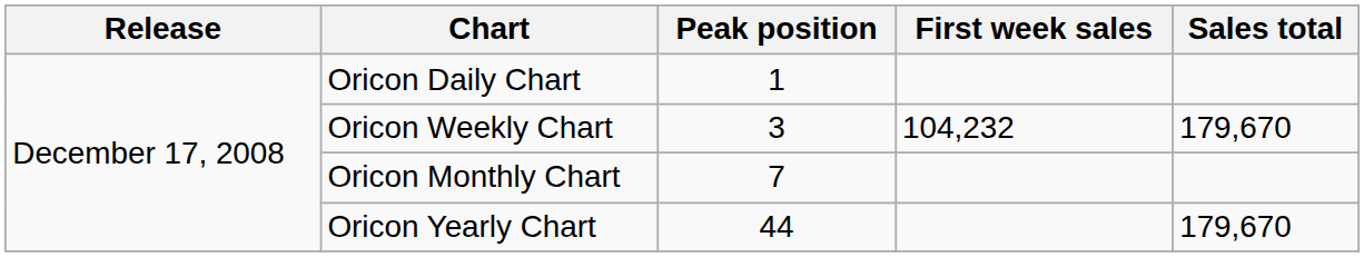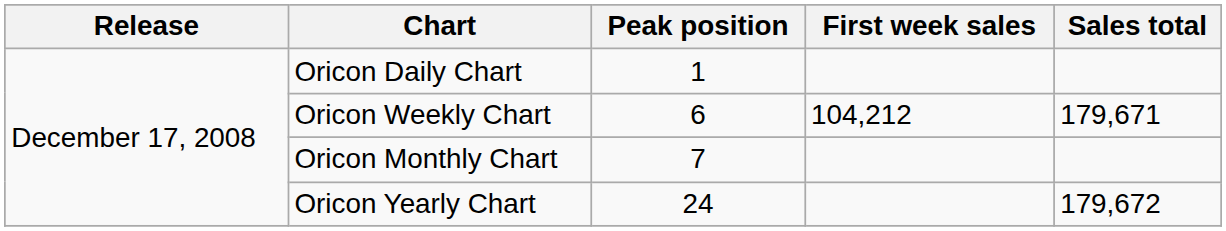 <table class="wikitable" style="width:700px;">
 <tr>
 <th>Release</th>
 <th>Chart</th>
 <th>Peak position</th>
 <th>First week sales</th>
 <th>Sales total</th>
 </tr>
 <tr>
 <td rowspan="4">December 17, 2008</td>
 <td>Oricon Daily Chart</td>
 <td style="text-align:center;">1</td>
 <td></td>
 <td></td>
 </tr>
 <tr>
 <td>Oricon Weekly Chart</td>
-<td style="text-align:center;">3</td>
-<td>104,232</td>
-<td>179,670</td>
+<td style="text-align:center;">6</td>
+<td>104,212</td>
+<td>179,671</td>
 </tr>
 <tr>
 <td>Oricon Monthly Chart</td>
 <td style="text-align:center;">7</td>
 <td></td>
 <td></td>
 </tr>
 <tr>
 <td>Oricon Yearly Chart</td>
-<td style="text-align:center;">44</td>
+<td style="text-align:center;">24</td>
 <td></td>
-<td>179,670</td>
+<td>179,672</td>
 </tr>
 </table>
